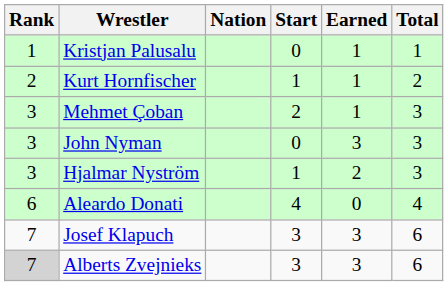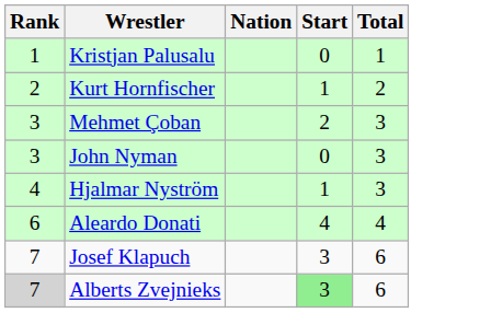 <table class="wikitable sortable" style="text-align:center;">
 <tr>
 <th>Rank</th>
 <th>Wrestler</th>
 <th>Nation</th>
 <th>Start</th>
-<th>Earned</th>
 <th>Total</th>
 </tr>
 <tr style="background:#cfc;">
 <td>1</td>
 <td align=left><a href='#'>Kristjan Palusalu</a></td>
 <td align=left></td>
 <td>0</td>
 <td>1</td>
-<td>1</td>
 </tr>
 <tr style="background:#cfc;">
 <td>2</td>
 <td align=left><a href='#'>Kurt Hornfischer</a></td>
 <td align=left></td>
-<td>1</td>
 <td>1</td>
 <td>2</td>
 </tr>
 <tr style="background:#cfc;">
 <td>3</td>
 <td align=left><a href='#'>Mehmet Çoban</a></td>
 <td align=left></td>
 <td>2</td>
-<td>1</td>
 <td>3</td>
 </tr>
 <tr style="background:#cfc;">
 <td>3</td>
 <td align=left><a href='#'>John Nyman</a></td>
 <td align=left></td>
 <td>0</td>
 <td>3</td>
-<td>3</td>
 </tr>
 <tr style="background:#cfc;">
-<td>3</td>
+<td>4</td>
 <td align=left><a href='#'>Hjalmar Nyström</a></td>
 <td align=left></td>
 <td>1</td>
-<td>2</td>
 <td>3</td>
 </tr>
 <tr style="background:#cfc;">
 <td>6</td>
 <td align=left><a href='#'>Aleardo Donati</a></td>
 <td align=left></td>
 <td>4</td>
-<td>0</td>
 <td>4</td>
 </tr>
 <tr>
 <td>7</td>
 <td align=left><a href='#'>Josef Klapuch</a></td>
 <td align=left></td>
 <td>3</td>
-<td>3</td>
 <td>6</td>
 </tr>
 <tr>
 <td style="background: lightgrey;">7</td>
 <td align=left><a href='#'>Alberts Zvejnieks</a></td>
 <td align=left></td>
-<td>3</td>
-<td>3</td>
+<td style="background: lightgreen;">3</td>
 <td>6</td>
 </tr>
 </table>
